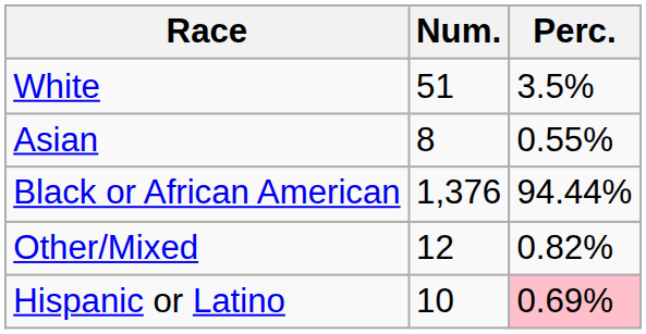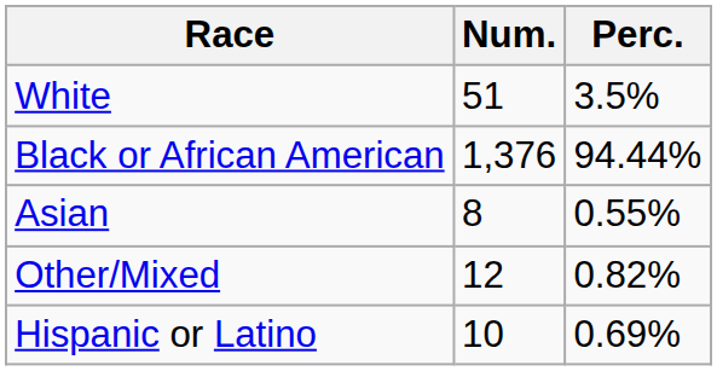 <table class="wikitable">
 <tr>
 <th>Race</th>
 <th>Num.</th>
 <th>Perc.</th>
 </tr>
 <tr>
 <td><a href='#'>White</a></td>
 <td>51</td>
 <td>3.5%</td>
 </tr>
 <tr>
+<td><a href='#'>Black or African American</a></td>
+<td>1,376</td>
+<td>94.44%</td>
+</tr>
+<tr>
 <td><a href='#'>Asian</a></td>
 <td>8</td>
 <td>0.55%</td>
-</tr>
-<tr>
-<td><a href='#'>Black or African American</a></td>
-<td>1,376</td>
-<td>94.44%</td>
 </tr>
 <tr>
 <td><a href='#'>Other/Mixed</a></td>
 <td>12</td>
 <td>0.82%</td>
 </tr>
 <tr>
 <td><a href='#'>Hispanic</a> or <a href='#'>Latino</a></td>
 <td>10</td>
-<td style="background: pink;">0.69%</td>
+<td>0.69%</td>
 </tr>
 </table>
